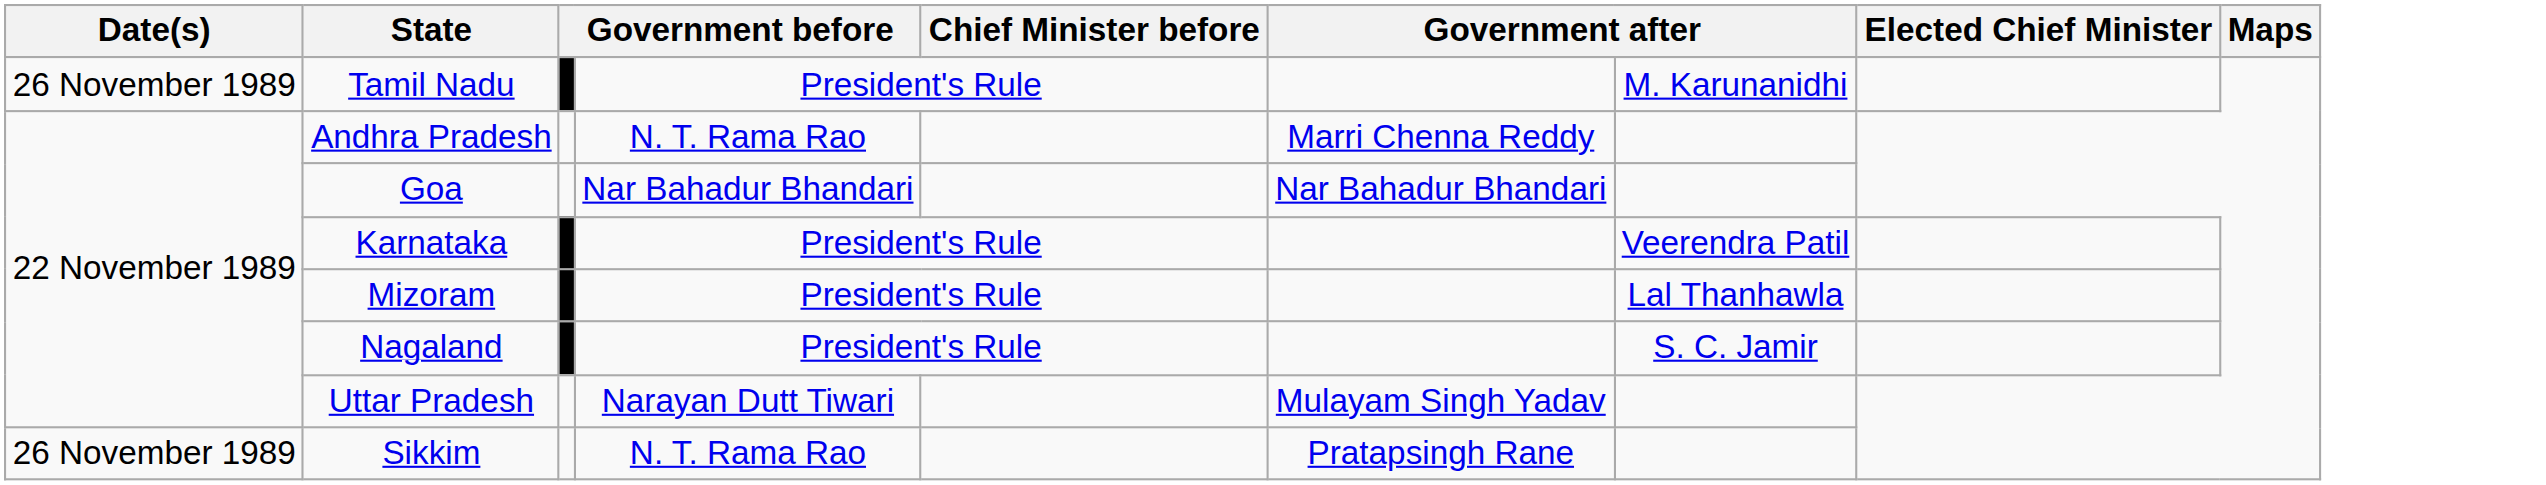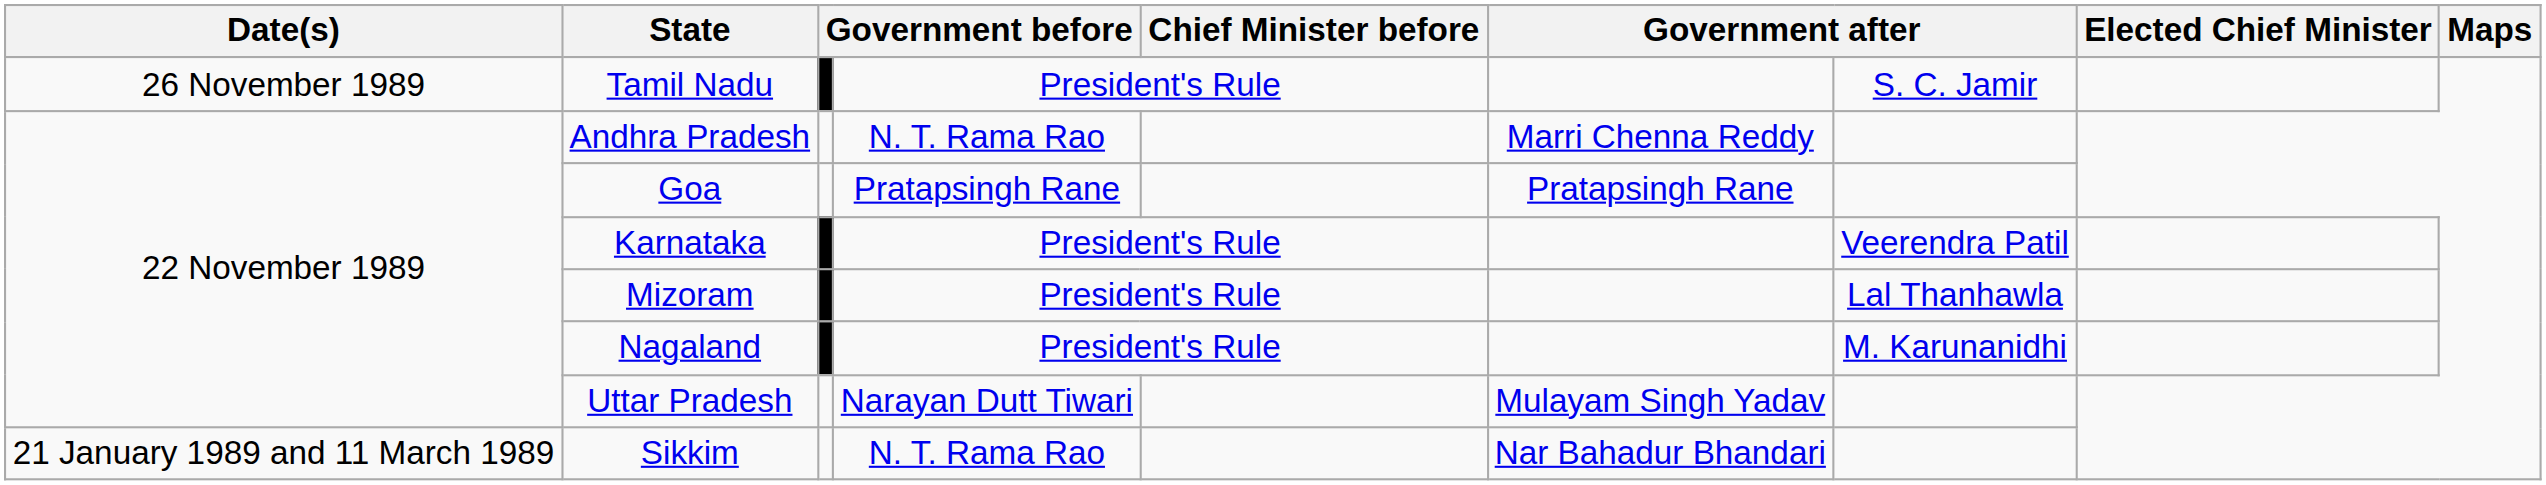 <table class="wikitable" style="text-align:center;">
 <tr>
 <th>Date(s)</th>
 <th>State</th>
 <th colspan="2">Government before</th>
 <th>Chief Minister before</th>
 <th colspan="2">Government after</th>
 <th>Elected Chief Minister</th>
 <th>Maps</th>
 </tr>
 <tr>
 <td>26 November 1989</td>
 <td><a href='#'>Tamil Nadu</a></td>
 <td bgcolor="#000000"></td>
 <td colspan="2" align="center"><a href='#'>President's Rule</a></td>
 <td></td>
-<td><a href='#'>M. Karunanidhi</a></td>
+<td><a href='#'>S. C. Jamir</a></td>
 <td></td>
 </tr>
 <tr>
 <td rowspan="6">22 November 1989</td>
 <td><a href='#'>Andhra Pradesh</a></td>
 <td></td>
 <td><a href='#'>N. T. Rama Rao</a></td>
 <td></td>
 <td><a href='#'>Marri Chenna Reddy</a></td>
 <td></td>
 </tr>
 <tr>
 <td><a href='#'>Goa</a></td>
 <td></td>
-<td><a href='#'>Nar Bahadur Bhandari</a></td>
+<td><a href='#'>Pratapsingh Rane</a></td>
 <td></td>
-<td><a href='#'>Nar Bahadur Bhandari</a></td>
+<td><a href='#'>Pratapsingh Rane</a></td>
 <td></td>
 </tr>
 <tr>
 <td><a href='#'>Karnataka</a></td>
 <td bgcolor="#000000"></td>
 <td colspan="2" align="center"><a href='#'>President's Rule</a></td>
 <td></td>
 <td><a href='#'>Veerendra Patil</a></td>
 <td></td>
 </tr>
 <tr>
 <td><a href='#'>Mizoram</a></td>
 <td bgcolor="#000000"></td>
 <td colspan="2" align="center"><a href='#'>President's Rule</a></td>
 <td></td>
 <td><a href='#'>Lal Thanhawla</a></td>
 <td></td>
 </tr>
 <tr>
 <td><a href='#'>Nagaland</a></td>
 <td bgcolor="#000000"></td>
 <td colspan="2" align="center"><a href='#'>President's Rule</a></td>
 <td></td>
-<td><a href='#'>S. C. Jamir</a></td>
+<td><a href='#'>M. Karunanidhi</a></td>
 <td></td>
 </tr>
 <tr>
 <td><a href='#'>Uttar Pradesh</a></td>
 <td></td>
 <td><a href='#'>Narayan Dutt Tiwari</a></td>
 <td></td>
 <td><a href='#'>Mulayam Singh Yadav</a></td>
 <td></td>
 </tr>
 <tr>
-<td>26 November 1989</td>
+<td>21 January 1989 and 11 March 1989</td>
 <td><a href='#'>Sikkim</a></td>
 <td></td>
 <td><a href='#'>N. T. Rama Rao</a></td>
 <td></td>
-<td><a href='#'>Pratapsingh Rane</a></td>
+<td><a href='#'>Nar Bahadur Bhandari</a></td>
 <td></td>
 </tr>
 </table>
